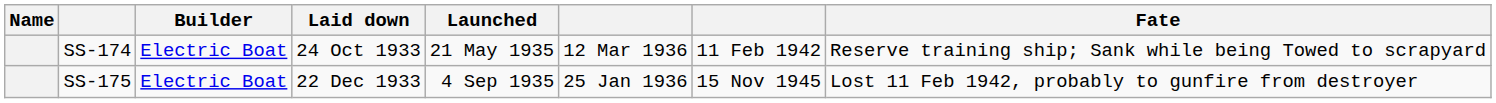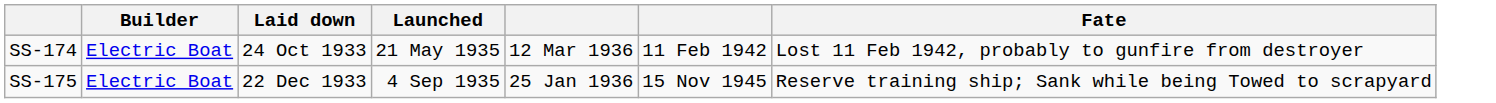 <table class="wikitable plainrowheaders">
 <tr>
-<th scope="col">Name</th>
 <th scope="col"></th>
 <th scope="col">Builder</th>
 <th scope="col">Laid down</th>
 <th scope="col">Launched</th>
 <th scope="col"></th>
 <th scope="col"></th>
 <th scope="col">Fate</th>
 </tr>
 <tr>
-<th scope="row"></th>
 <td>SS-174</td>
 <td><a href='#'>Electric Boat</a></td>
 <td style="text-align: right;">24 Oct 1933</td>
 <td style="text-align: right;">21 May 1935</td>
 <td style="text-align: right;">12 Mar 1936</td>
 <td style="text-align: right;">11 Feb 1942</td>
-<td>Reserve training ship; Sank while being Towed to scrapyard</td>
+<td>Lost 11 Feb 1942, probably to gunfire from destroyer </td>
 </tr>
 <tr>
-<th scope="row"></th>
 <td style="white-space: nowrap;">SS-175</td>
 <td><a href='#'>Electric Boat</a></td>
 <td style="text-align: right;">22 Dec 1933</td>
 <td style="text-align: right;">4 Sep 1935</td>
 <td style="text-align: right;">25 Jan 1936</td>
 <td style="text-align: right;">15 Nov 1945</td>
-<td>Lost 11 Feb 1942, probably to gunfire from destroyer </td>
+<td>Reserve training ship; Sank while being Towed to scrapyard</td>
 </tr>
 </table>
